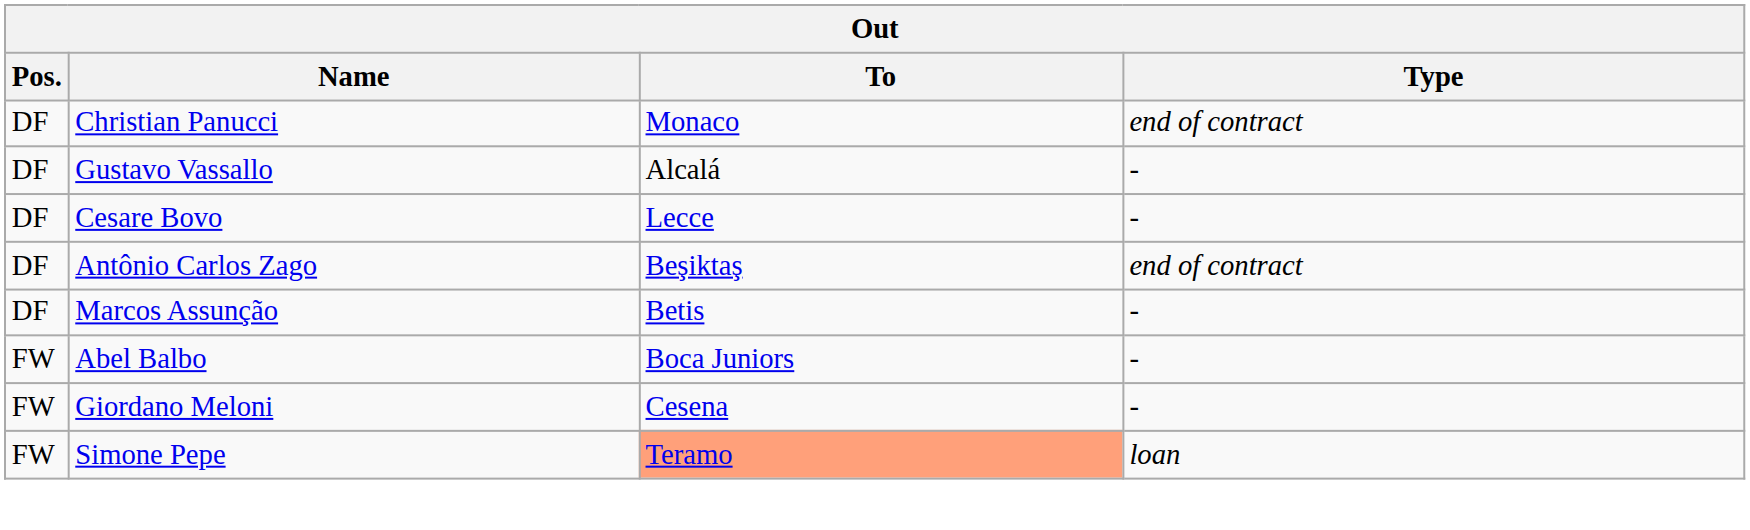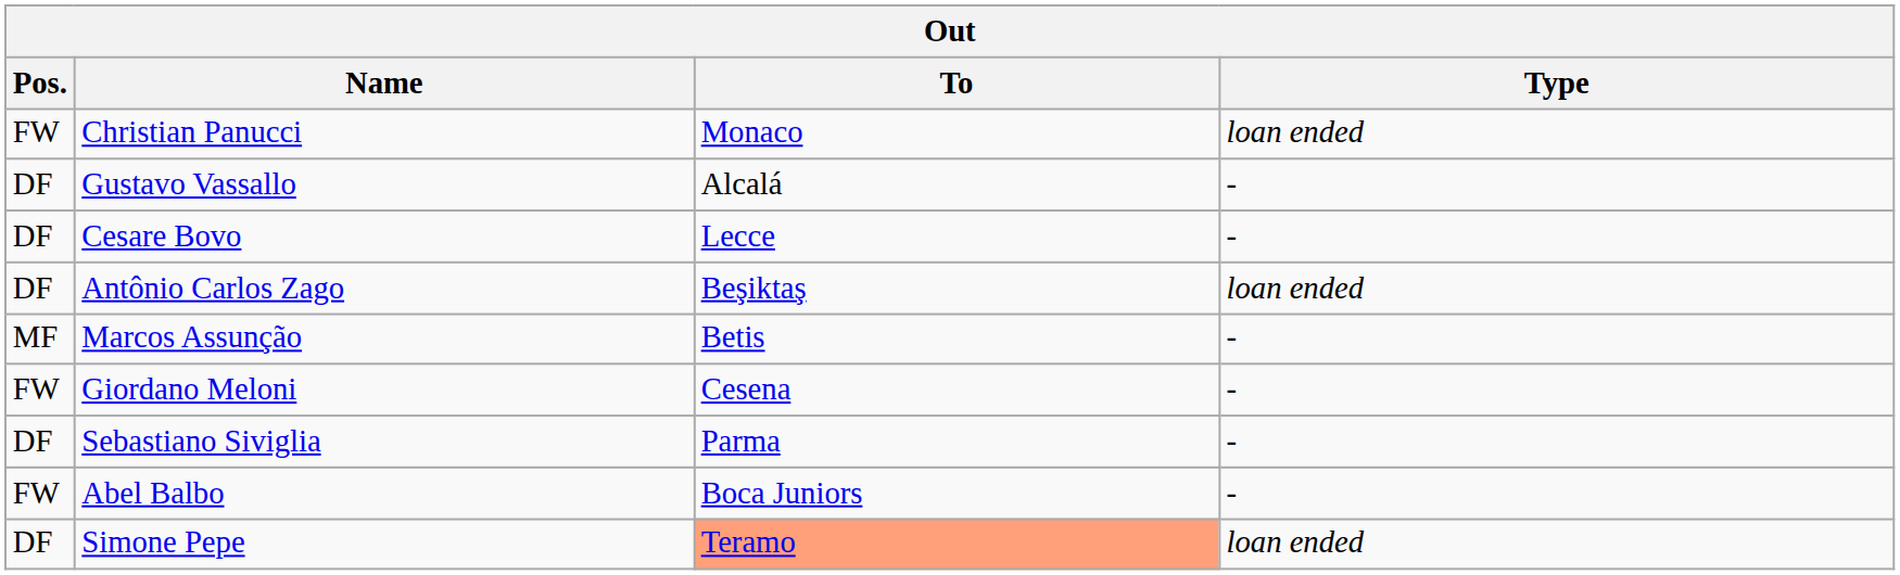 <table class="wikitable" style="font-size:90%; width:99%">
 <tr>
 <th colspan=4>Out</th>
 </tr>
 <tr>
 <th width=3%>Pos.</th>
 <th width=33%>Name</th>
 <th width=28%>To</th>
 <th width=36%>Type</th>
 </tr>
 <tr>
-<td>DF</td>
+<td>FW</td>
 <td><a href='#'>Christian Panucci</a></td>
 <td><a href='#'>Monaco</a></td>
-<td><em>end of contract</em></td>
+<td><em>loan ended</em></td>
 </tr>
 <tr>
 <td>DF</td>
 <td><a href='#'>Gustavo Vassallo</a></td>
 <td>Alcalá</td>
 <td>-</td>
 </tr>
 <tr>
 <td>DF</td>
 <td><a href='#'>Cesare Bovo</a></td>
 <td><a href='#'>Lecce</a></td>
 <td>-</td>
 </tr>
 <tr>
 <td>DF</td>
 <td><a href='#'>Antônio Carlos Zago</a></td>
 <td><a href='#'>Beşiktaş</a></td>
-<td><em>end of contract</em></td>
+<td><em>loan ended</em></td>
+</tr>
+<tr>
+<td>MF</td>
+<td><a href='#'>Marcos Assunção</a></td>
+<td><a href='#'>Betis</a></td>
+<td>-</td>
+</tr>
+<tr>
+<td>FW</td>
+<td><a href='#'>Giordano Meloni</a></td>
+<td><a href='#'>Cesena</a></td>
+<td>-</td>
 </tr>
 <tr>
 <td>DF</td>
-<td><a href='#'>Marcos Assunção</a></td>
-<td><a href='#'>Betis</a></td>
+<td><a href='#'>Sebastiano Siviglia</a></td>
+<td><a href='#'>Parma</a></td>
 <td>-</td>
 </tr>
 <tr>
 <td>FW</td>
 <td><a href='#'>Abel Balbo</a></td>
 <td><a href='#'>Boca Juniors</a></td>
 <td>-</td>
 </tr>
 <tr>
-<td>FW</td>
-<td><a href='#'>Giordano Meloni</a></td>
-<td><a href='#'>Cesena</a></td>
-<td>-</td>
-</tr>
-<tr>
-<td>FW</td>
+<td>DF</td>
 <td><a href='#'>Simone Pepe</a></td>
 <td style="background: lightsalmon;"><a href='#'>Teramo</a></td>
-<td><em>loan</em></td>
+<td><em>loan ended</em></td>
 </tr>
 </table>
